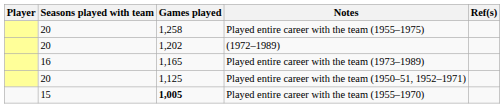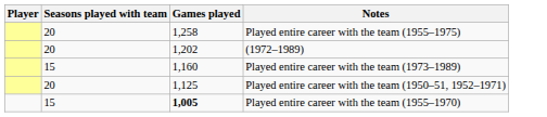 <table class="wikitable sortable plainrowheaders">
 <tr>
 <th scope="col">Player</th>
 <th scope="col">Seasons played with team</th>
 <th scope="col">Games played</th>
 <th scope="col">Notes</th>
-<th scope="col" class="unsortable">Ref(s)</th>
 </tr>
 <tr>
 <td style="background:#FFFF99"></td>
 <td>20</td>
 <td>1,258</td>
 <td>Played entire career with the team (1955–1975)</td>
-<td></td>
 </tr>
 <tr>
 <td style="background:#FFFF99"></td>
 <td>20</td>
 <td>1,202</td>
 <td>(1972–1989)</td>
-<td></td>
 </tr>
 <tr>
 <td style="background:#FFFF99"></td>
-<td>16</td>
-<td>1,165</td>
+<td>15</td>
+<td>1,160</td>
 <td>Played entire career with the team (1973–1989)</td>
-<td></td>
 </tr>
 <tr>
 <td style="background:#FFFF99"></td>
 <td>20</td>
 <td>1,125</td>
 <td>Played entire career with the team (1950–51, 1952–1971)</td>
-<td></td>
 </tr>
 <tr>
 <td></td>
 <td>15</td>
 <td><strong>1,005</strong></td>
 <td>Played entire career with the team (1955–1970)</td>
-<td></td>
 </tr>
 </table>
